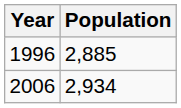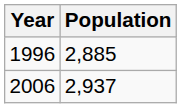 <table class="wikitable">
 <tr>
 <th>Year</th>
 <th>Population</th>
 </tr>
 <tr>
 <td>1996</td>
 <td>2,885</td>
 </tr>
 <tr>
 <td>2006</td>
-<td>2,934</td>
+<td>2,937</td>
 </tr>
 </table>
